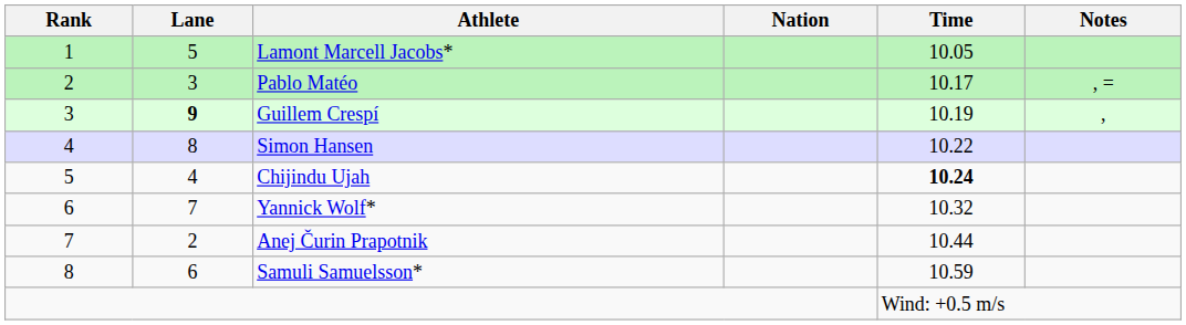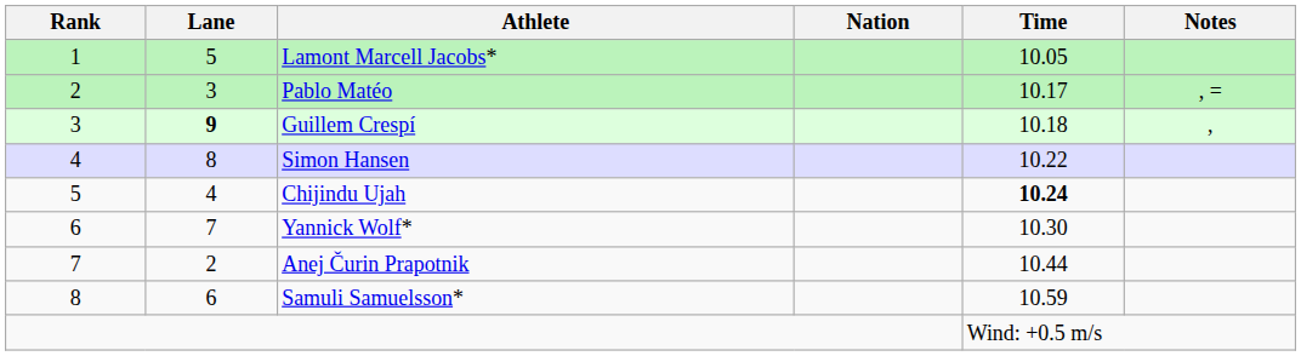 <table class="wikitable sortable" style="text-align:center;width: 60%;">
 <tr>
 <th scope="col">Rank</th>
 <th scope="col">Lane</th>
 <th scope="col">Athlete</th>
 <th scope="col">Nation</th>
 <th scope="col">Time</th>
 <th scope="col">Notes</th>
 </tr>
 <tr bgcolor=bbf3bb>
 <td>1</td>
 <td>5</td>
 <td align=left><a href='#'>Lamont Marcell Jacobs</a>*</td>
 <td align=left></td>
 <td>10.05</td>
 <td></td>
 </tr>
 <tr bgcolor=bbf3bb>
 <td>2</td>
 <td>3</td>
 <td align=left><a href='#'>Pablo Matéo</a></td>
 <td align=left></td>
 <td>10.17</td>
 <td>, =</td>
 </tr>
 <tr bgcolor=ddffdd>
 <td>3</td>
 <td><strong>9</strong></td>
 <td align=left><a href='#'>Guillem Crespí</a></td>
 <td align=left></td>
-<td>10.19</td>
+<td>10.18</td>
 <td>, </td>
 </tr>
 <tr bgcolor=ddddff>
 <td>4</td>
 <td>8</td>
 <td align=left><a href='#'>Simon Hansen</a></td>
 <td align=left></td>
 <td>10.22</td>
 <td></td>
 </tr>
 <tr>
 <td>5</td>
 <td>4</td>
 <td align=left><a href='#'>Chijindu Ujah</a></td>
 <td align=left></td>
 <td><strong>10.24</strong></td>
 <td></td>
 </tr>
 <tr>
 <td>6</td>
 <td>7</td>
 <td align=left><a href='#'>Yannick Wolf</a>*</td>
 <td align=left></td>
-<td>10.32</td>
+<td>10.30</td>
 <td></td>
 </tr>
 <tr>
 <td>7</td>
 <td>2</td>
 <td align=left><a href='#'>Anej Čurin Prapotnik</a></td>
 <td align=left></td>
 <td>10.44</td>
 <td></td>
 </tr>
 <tr>
 <td>8</td>
 <td>6</td>
 <td align=left><a href='#'>Samuli Samuelsson</a>*</td>
 <td align=left></td>
 <td>10.59</td>
 <td></td>
 </tr>
 <tr class="sortbottom">
 <td colspan="4"></td>
 <td colspan="2" style="text-align:left;">Wind: +0.5 m/s</td>
 </tr>
 </table>
